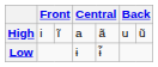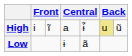 <table class="wikitable">
 <tr>
 <th></th>
 <th colspan="2"><a href='#'>Front</a></th>
 <th colspan="2"><a href='#'>Central</a></th>
 <th colspan="2"><a href='#'>Back</a></th>
 </tr>
 <tr>
 <th><a href='#'>High</a></th>
 <td>i</td>
 <td>ĩ</td>
 <td>a</td>
-<td>ã</td>
-<td>u</td>
+<td>ɨ̃</td>
+<td style="background: khaki;">u</td>
 <td>ũ</td>
 </tr>
 <tr>
 <th><a href='#'>Low</a></th>
 <td colspan="2"></td>
 <td>ɨ</td>
-<td>ɨ̃</td>
+<td>ã</td>
 <td colspan="2"></td>
 </tr>
 </table>
